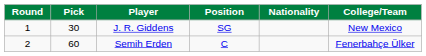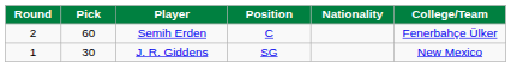 <table class="wikitable sortable sortable">
 <tr>
 <th style="background:#008040; color:white" width="10%">Round</th>
 <th style="background:#008040; color:white" width="10%">Pick</th>
 <th style="background:#008040; color:white" width="20%">Player</th>
 <th style="background:#008040; color:white" width="15%">Position</th>
 <th style="background:#008040; color:white" width="15%">Nationality</th>
 <th style="background:#008040; color:white" width="20%">College/Team</th>
 </tr>
 <tr style="text-align: center">
+<td>2</td>
+<td>60</td>
+<td><a href='#'>Semih Erden</a></td>
+<td><a href='#'>C</a></td>
+<td></td>
+<td><a href='#'>Fenerbahçe Ülker</a></td>
+</tr>
+<tr style="text-align: center">
 <td>1</td>
 <td>30</td>
 <td><a href='#'>J. R. Giddens</a></td>
 <td><a href='#'>SG</a></td>
 <td></td>
 <td><a href='#'>New Mexico</a></td>
 </tr>
-<tr style="text-align: center">
-<td>2</td>
-<td>60</td>
-<td><a href='#'>Semih Erden</a></td>
-<td><a href='#'>C</a></td>
-<td></td>
-<td><a href='#'>Fenerbahçe Ülker</a></td>
-</tr>
 </table>
